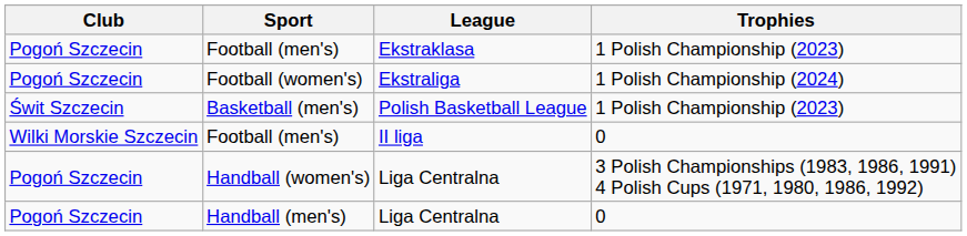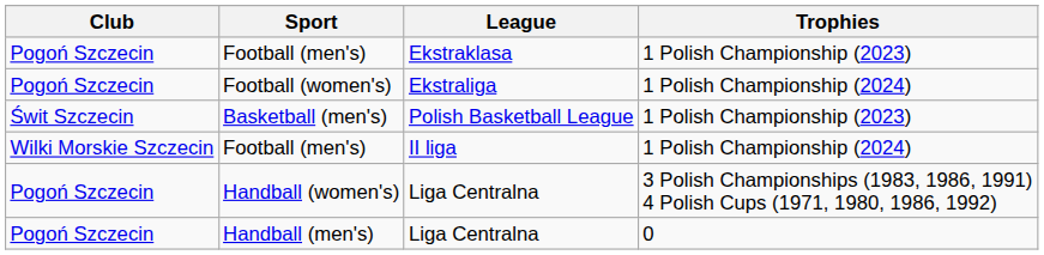 <table class="wikitable sortable" style="font-size:95%">
 <tr>
 </tr>
 <tr>
 <th>Club</th>
 <th>Sport</th>
 <th>League</th>
 <th>Trophies</th>
 </tr>
 <tr>
 <td><a href='#'>Pogoń Szczecin</a></td>
 <td>Football (men's)</td>
 <td><a href='#'>Ekstraklasa</a></td>
 <td>1 Polish Championship (<a href='#'>2023</a>)</td>
 </tr>
 <tr>
 <td><a href='#'>Pogoń Szczecin</a></td>
 <td>Football (women's)</td>
 <td><a href='#'>Ekstraliga</a></td>
 <td>1 Polish Championship (<a href='#'>2024</a>)</td>
 </tr>
 <tr>
 <td><a href='#'>Świt Szczecin</a></td>
 <td><a href='#'>Basketball</a> (men's)</td>
 <td><a href='#'>Polish Basketball League</a></td>
 <td>1 Polish Championship (<a href='#'>2023</a>)</td>
 </tr>
 <tr>
 <td><a href='#'>Wilki Morskie Szczecin</a></td>
 <td>Football (men's)</td>
 <td><a href='#'>II liga</a></td>
-<td>0</td>
+<td>1 Polish Championship (<a href='#'>2024</a>)</td>
 </tr>
 <tr>
 <td><a href='#'>Pogoń Szczecin</a></td>
 <td><a href='#'>Handball</a> (women's)</td>
 <td>Liga Centralna</td>
 <td>3 Polish Championships (1983, 1986, 1991)<br>4 Polish Cups (1971, 1980, 1986, 1992)</td>
 </tr>
 <tr>
 <td><a href='#'>Pogoń Szczecin</a></td>
 <td><a href='#'>Handball</a> (men's)</td>
 <td>Liga Centralna</td>
 <td>0</td>
 </tr>
 </table>
